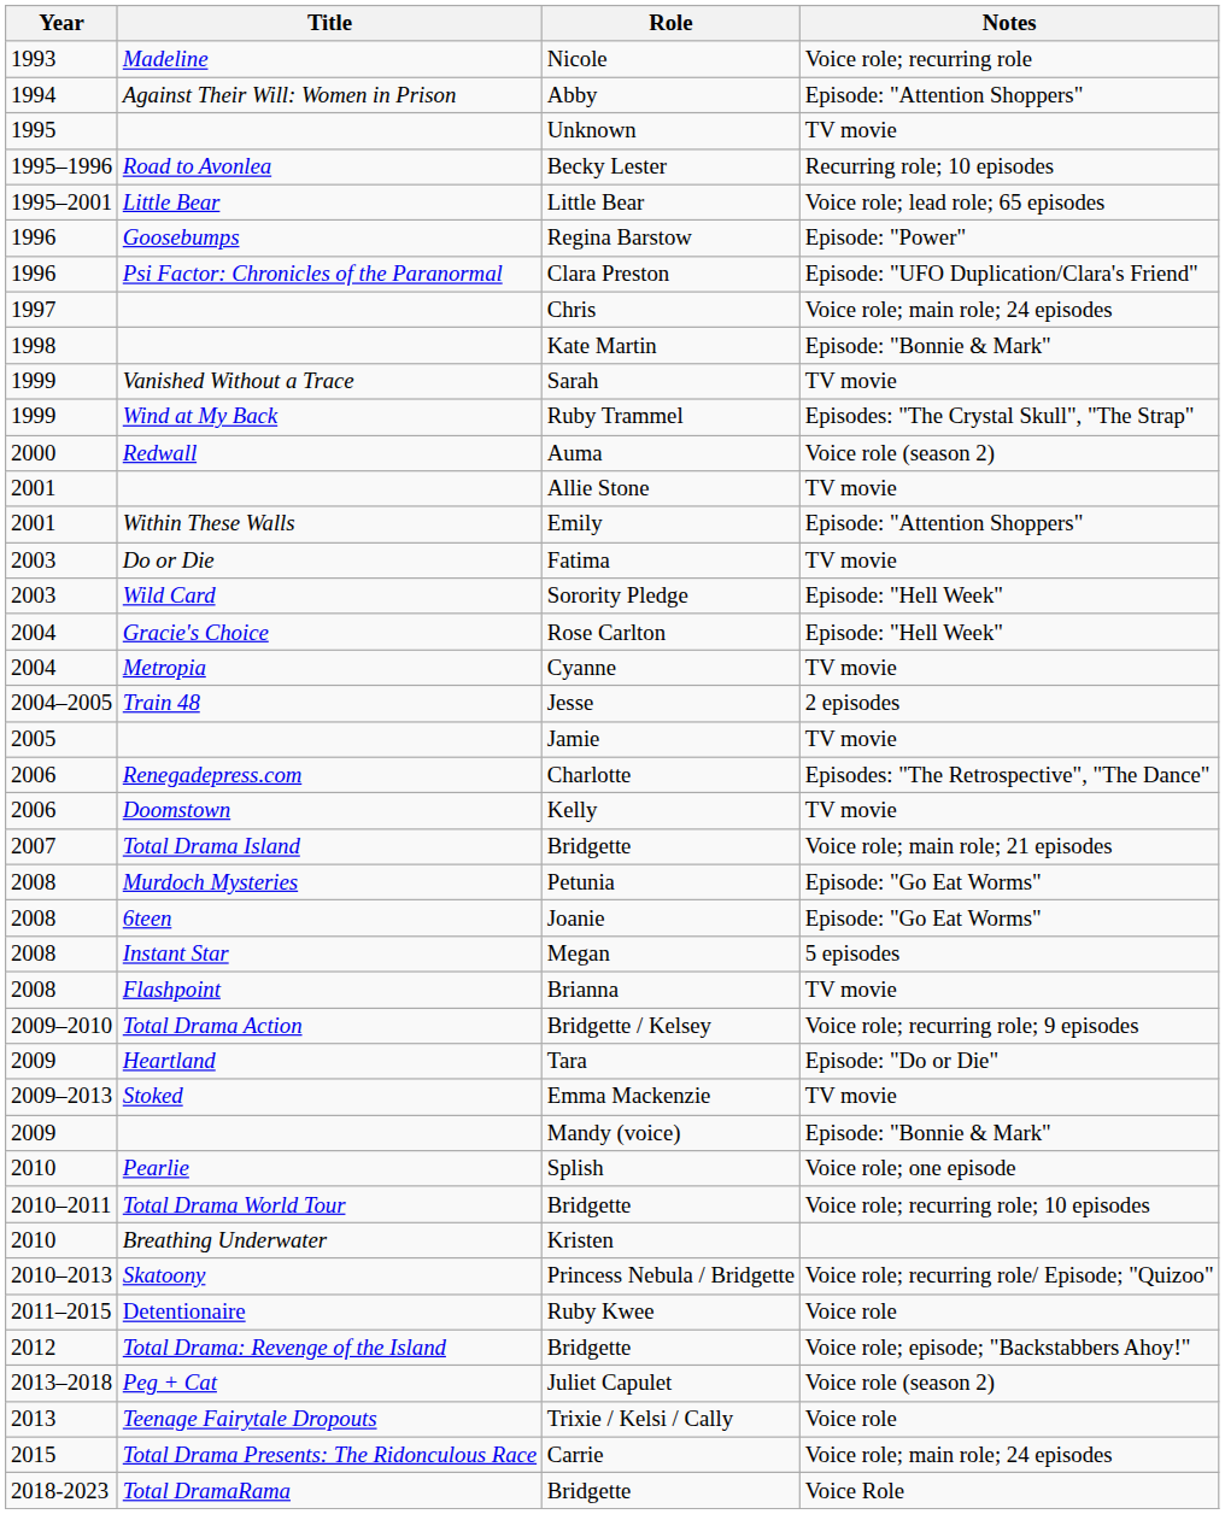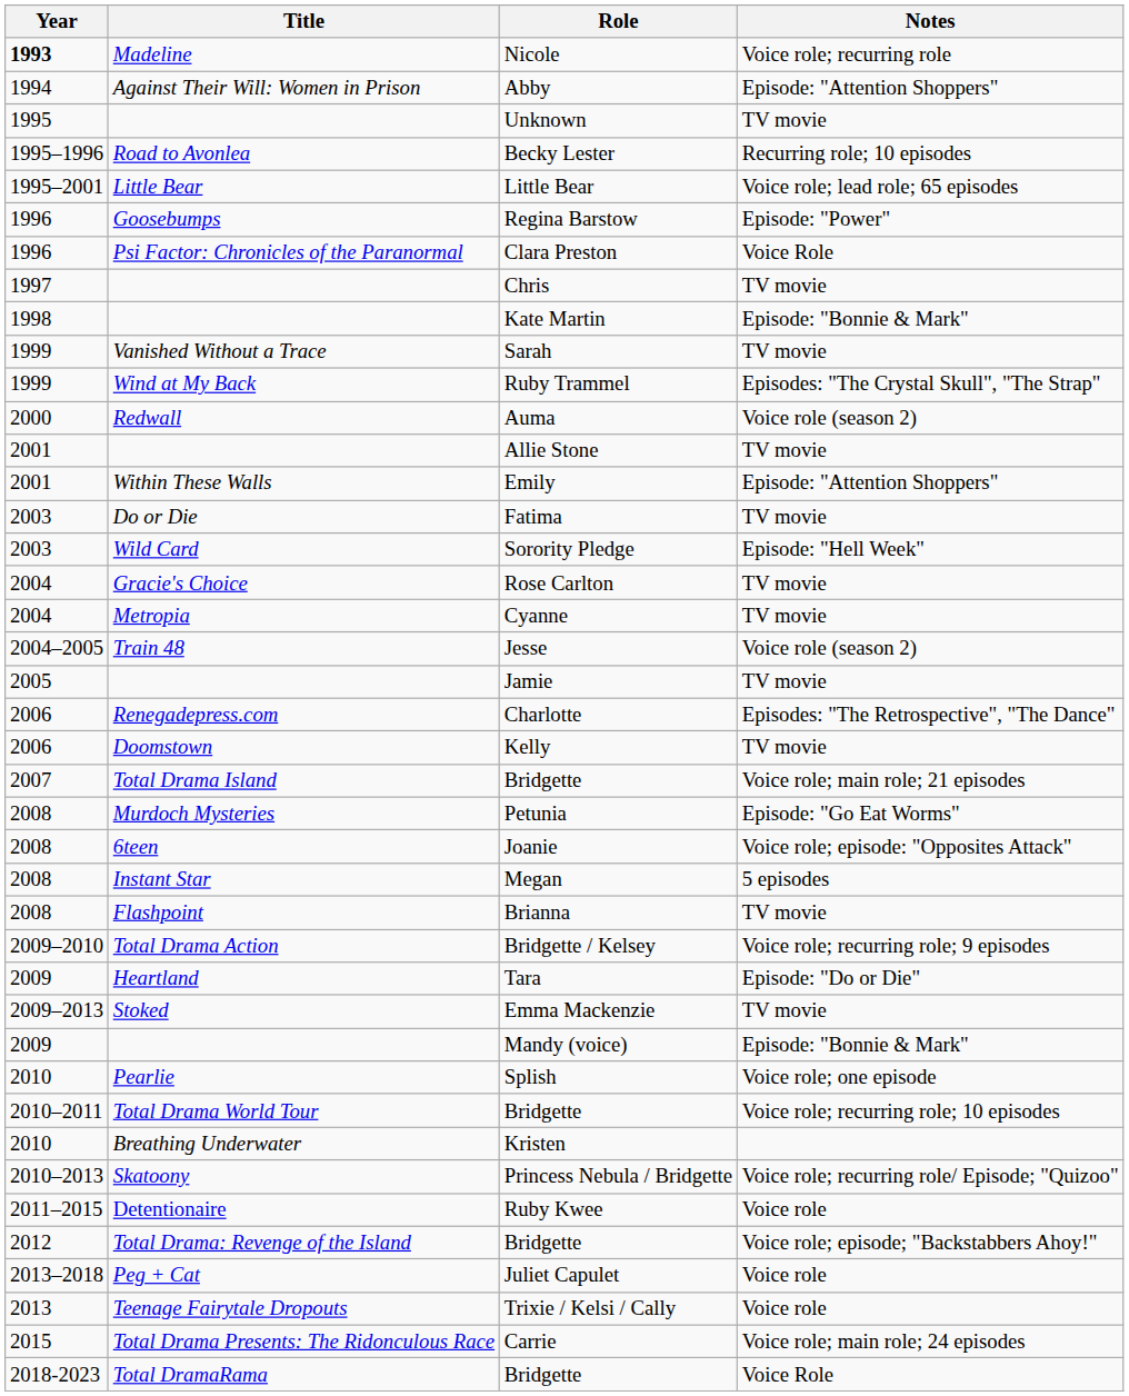 <table class="wikitable sortable">
 <tr>
 <th>Year</th>
 <th>Title</th>
 <th>Role</th>
 <th class="unsortable">Notes</th>
 </tr>
 <tr>
-<td>1993</td>
+<td><strong>1993</strong></td>
 <td><em><a href='#'>Madeline</a></em></td>
 <td>Nicole</td>
 <td>Voice role; recurring role</td>
 </tr>
 <tr>
 <td>1994</td>
 <td><em>Against Their Will: Women in Prison</em></td>
 <td>Abby</td>
 <td>Episode: "Attention Shoppers"</td>
 </tr>
 <tr>
 <td>1995</td>
 <td><em></em></td>
 <td>Unknown</td>
 <td>TV movie</td>
 </tr>
 <tr>
 <td>1995–1996</td>
 <td><em><a href='#'>Road to Avonlea</a></em></td>
 <td>Becky Lester</td>
 <td>Recurring role; 10 episodes</td>
 </tr>
 <tr>
 <td>1995–2001</td>
 <td><em><a href='#'>Little Bear</a></em></td>
 <td>Little Bear</td>
 <td>Voice role; lead role; 65 episodes</td>
 </tr>
 <tr>
 <td>1996</td>
 <td><em><a href='#'>Goosebumps</a></em></td>
 <td>Regina Barstow</td>
 <td>Episode: "Power"</td>
 </tr>
 <tr>
 <td>1996</td>
 <td><em><a href='#'>Psi Factor: Chronicles of the Paranormal</a></em></td>
 <td>Clara Preston</td>
-<td>Episode: "UFO Duplication/Clara's Friend"</td>
+<td>Voice Role</td>
 </tr>
 <tr>
 <td>1997</td>
 <td><em></em></td>
 <td>Chris</td>
-<td>Voice role; main role; 24 episodes</td>
+<td>TV movie</td>
 </tr>
 <tr>
 <td>1998</td>
 <td><em></em></td>
 <td>Kate Martin</td>
 <td>Episode: "Bonnie & Mark"</td>
 </tr>
 <tr>
 <td>1999</td>
 <td><em>Vanished Without a Trace</em></td>
 <td>Sarah</td>
 <td>TV movie</td>
 </tr>
 <tr>
 <td>1999</td>
 <td><em><a href='#'>Wind at My Back</a></em></td>
 <td>Ruby Trammel</td>
 <td>Episodes: "The Crystal Skull", "The Strap"</td>
 </tr>
 <tr>
 <td>2000</td>
 <td><em><a href='#'>Redwall</a></em></td>
 <td>Auma</td>
 <td>Voice role (season 2)</td>
 </tr>
 <tr>
 <td>2001</td>
 <td><em></em></td>
 <td>Allie Stone</td>
 <td>TV movie</td>
 </tr>
 <tr>
 <td>2001</td>
 <td><em>Within These Walls</em></td>
 <td>Emily</td>
 <td>Episode: "Attention Shoppers"</td>
 </tr>
 <tr>
 <td>2003</td>
 <td><em>Do or Die</em></td>
 <td>Fatima</td>
 <td>TV movie</td>
 </tr>
 <tr>
 <td>2003</td>
 <td><em><a href='#'>Wild Card</a></em></td>
 <td>Sorority Pledge</td>
 <td>Episode: "Hell Week"</td>
 </tr>
 <tr>
 <td>2004</td>
 <td><em><a href='#'>Gracie's Choice</a></em></td>
 <td>Rose Carlton</td>
-<td>Episode: "Hell Week"</td>
+<td>TV movie</td>
 </tr>
 <tr>
 <td>2004</td>
 <td><em><a href='#'>Metropia</a></em></td>
 <td>Cyanne</td>
 <td>TV movie</td>
 </tr>
 <tr>
 <td>2004–2005</td>
 <td><em><a href='#'>Train 48</a></em></td>
 <td>Jesse</td>
-<td>2 episodes</td>
+<td>Voice role (season 2)</td>
 </tr>
 <tr>
 <td>2005</td>
 <td><em></em></td>
 <td>Jamie</td>
 <td>TV movie</td>
 </tr>
 <tr>
 <td>2006</td>
 <td><em><a href='#'>Renegadepress.com</a></em></td>
 <td>Charlotte</td>
 <td>Episodes: "The Retrospective", "The Dance"</td>
 </tr>
 <tr>
 <td>2006</td>
 <td><em><a href='#'>Doomstown</a></em></td>
 <td>Kelly</td>
 <td>TV movie</td>
 </tr>
 <tr>
 <td>2007</td>
 <td><em><a href='#'>Total Drama Island</a></em></td>
 <td>Bridgette</td>
 <td>Voice role; main role; 21 episodes</td>
 </tr>
 <tr>
 <td>2008</td>
 <td><em><a href='#'>Murdoch Mysteries</a></em></td>
 <td>Petunia</td>
 <td>Episode: "Go Eat Worms"</td>
 </tr>
 <tr>
 <td>2008</td>
 <td><em><a href='#'>6teen</a></em></td>
 <td>Joanie</td>
-<td>Episode: "Go Eat Worms"</td>
+<td>Voice role; episode: "Opposites Attack"</td>
 </tr>
 <tr>
 <td>2008</td>
 <td><em><a href='#'>Instant Star</a></em></td>
 <td>Megan</td>
 <td>5 episodes</td>
 </tr>
 <tr>
 <td>2008</td>
 <td><em><a href='#'>Flashpoint</a></em></td>
 <td>Brianna</td>
 <td>TV movie</td>
 </tr>
 <tr>
 <td>2009–2010</td>
 <td><em><a href='#'>Total Drama Action</a></em></td>
 <td>Bridgette / Kelsey</td>
 <td>Voice role; recurring role; 9 episodes</td>
 </tr>
 <tr>
 <td>2009</td>
 <td><em><a href='#'>Heartland</a></em></td>
 <td>Tara</td>
 <td>Episode: "Do or Die"</td>
 </tr>
 <tr>
 <td>2009–2013</td>
 <td><em><a href='#'>Stoked</a></em></td>
 <td>Emma Mackenzie</td>
 <td>TV movie</td>
 </tr>
 <tr>
 <td>2009</td>
 <td><em></em></td>
 <td>Mandy (voice)</td>
 <td>Episode: "Bonnie & Mark"</td>
 </tr>
 <tr>
 <td>2010</td>
 <td><em><a href='#'>Pearlie</a></em></td>
 <td>Splish</td>
 <td>Voice role; one episode</td>
 </tr>
 <tr>
 <td>2010–2011</td>
 <td><em><a href='#'>Total Drama World Tour</a></em></td>
 <td>Bridgette</td>
 <td>Voice role; recurring role; 10 episodes</td>
 </tr>
 <tr>
 <td>2010</td>
 <td><em>Breathing Underwater</em></td>
 <td>Kristen</td>
 <td></td>
 </tr>
 <tr>
 <td>2010–2013</td>
 <td><em><a href='#'>Skatoony</a></em></td>
 <td>Princess Nebula / Bridgette</td>
 <td>Voice role; recurring role/ Episode; "Quizoo"</td>
 </tr>
 <tr>
 <td>2011–2015</td>
 <td><a href='#'>Detentionaire</a></td>
 <td>Ruby Kwee</td>
 <td>Voice role</td>
 </tr>
 <tr>
 <td>2012</td>
 <td><em><a href='#'>Total Drama: Revenge of the Island</a></em></td>
 <td>Bridgette</td>
 <td>Voice role; episode; "Backstabbers Ahoy!"</td>
 </tr>
 <tr>
 <td>2013–2018</td>
 <td><em><a href='#'>Peg + Cat</a></em></td>
 <td>Juliet Capulet</td>
-<td>Voice role (season 2)</td>
+<td>Voice role</td>
 </tr>
 <tr>
 <td>2013</td>
 <td><em><a href='#'>Teenage Fairytale Dropouts</a></em></td>
 <td>Trixie / Kelsi / Cally</td>
 <td>Voice role</td>
 </tr>
 <tr>
 <td>2015</td>
 <td><em><a href='#'>Total Drama Presents: The Ridonculous Race</a></em></td>
 <td>Carrie</td>
 <td>Voice role; main role; 24 episodes</td>
 </tr>
 <tr>
 <td>2018-2023</td>
 <td><em><a href='#'>Total DramaRama</a></em></td>
 <td>Bridgette</td>
 <td>Voice Role</td>
 </tr>
 <tr>
 </tr>
 </table>
